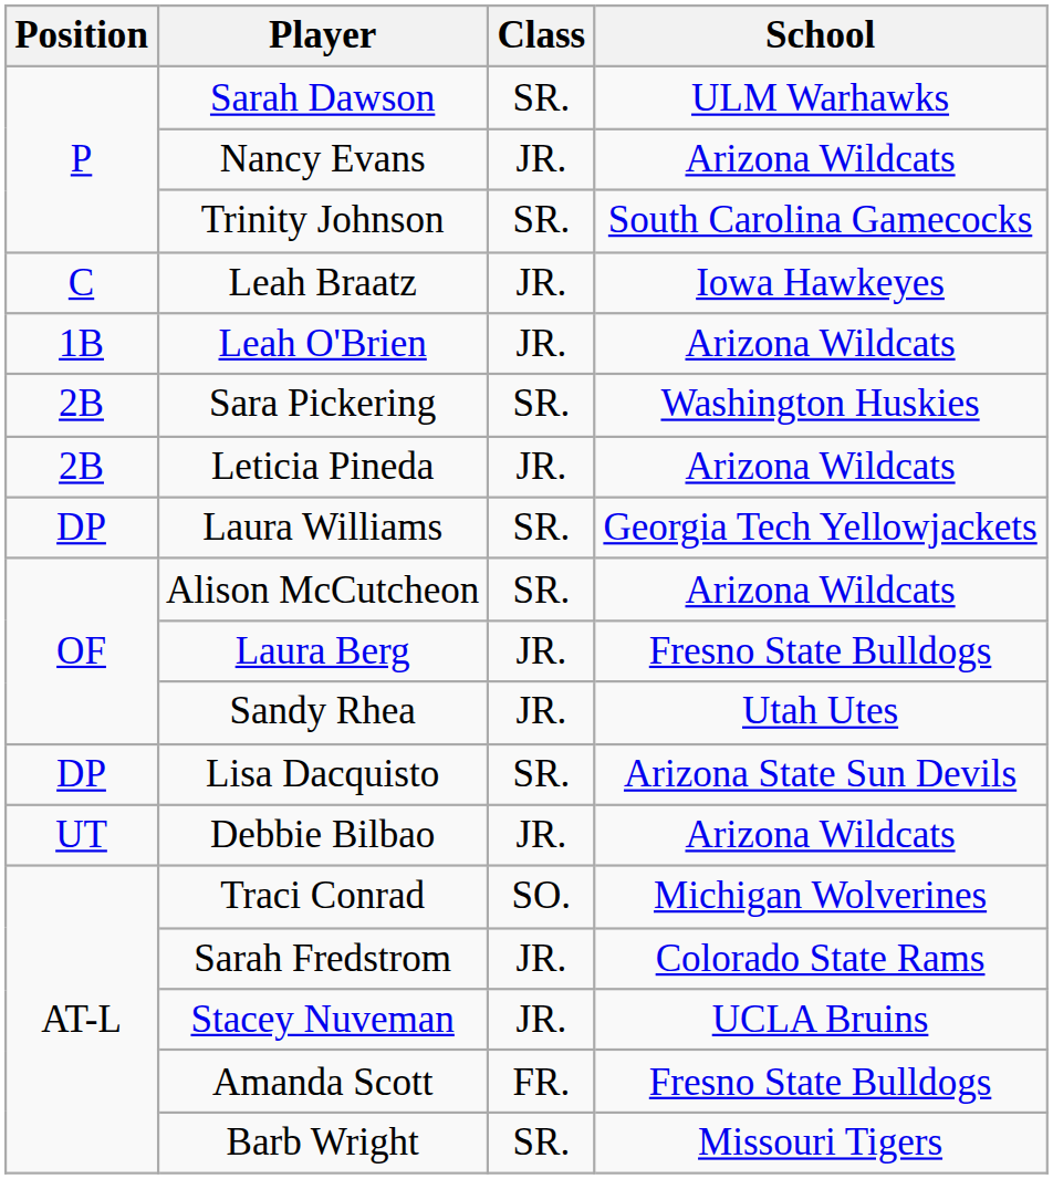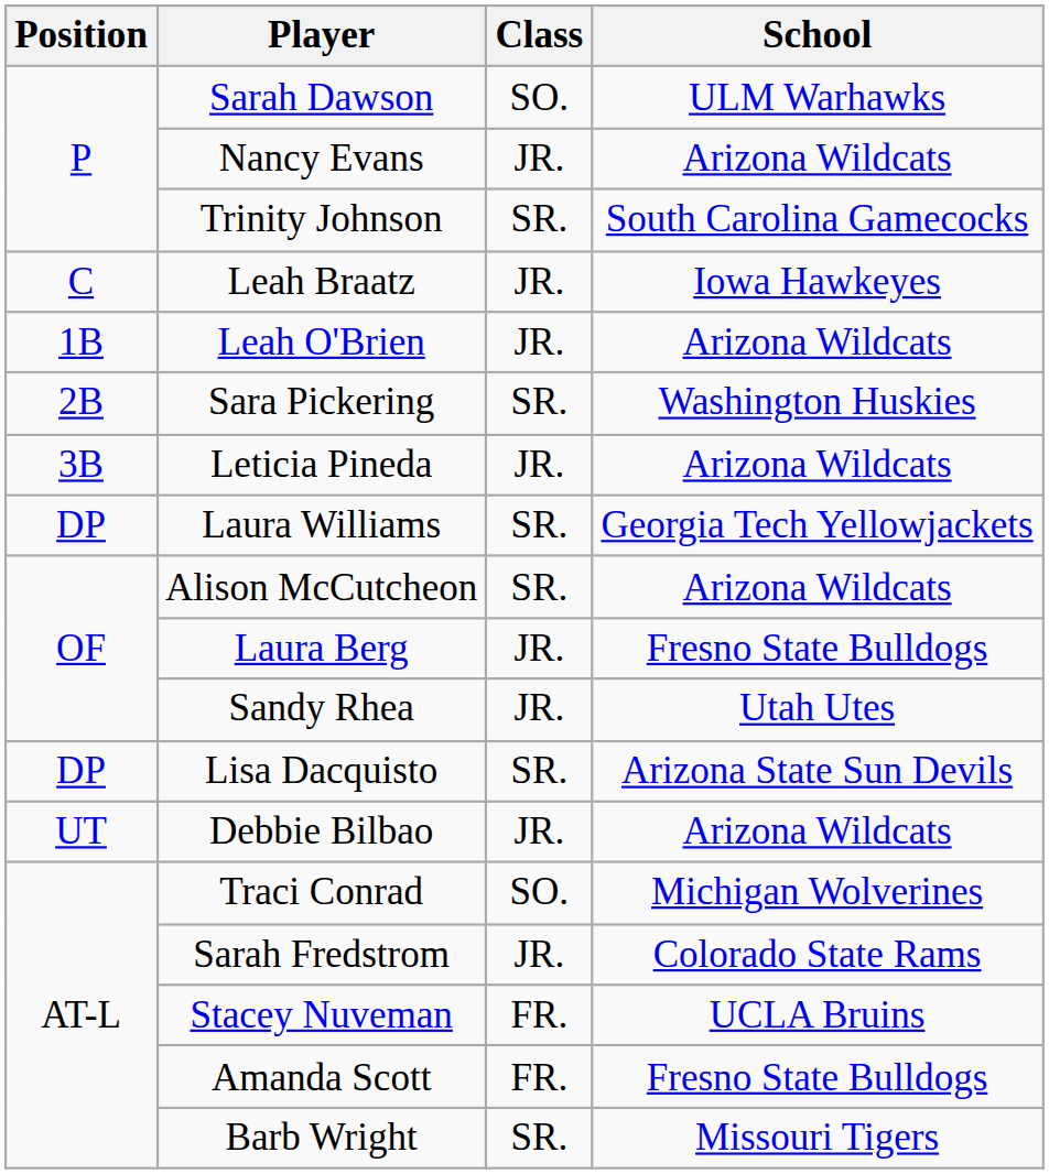 <table class="wikitable">
 <tr align=center>
 <th>Position</th>
 <th>Player</th>
 <th>Class</th>
 <th>School</th>
 </tr>
 <tr align=center>
 <td rowspan=3><a href='#'>P</a></td>
 <td><a href='#'>Sarah Dawson</a></td>
-<td>SR.</td>
+<td>SO.</td>
 <td><a href='#'>ULM Warhawks</a></td>
 </tr>
 <tr align=center>
 <td>Nancy Evans</td>
 <td>JR.</td>
 <td><a href='#'>Arizona Wildcats</a></td>
 </tr>
 <tr align=center>
 <td>Trinity Johnson</td>
 <td>SR.</td>
 <td><a href='#'>South Carolina Gamecocks</a></td>
 </tr>
 <tr align=center>
 <td rowspan=1><a href='#'>C</a></td>
 <td>Leah Braatz</td>
 <td>JR.</td>
 <td><a href='#'>Iowa Hawkeyes</a></td>
 </tr>
 <tr align=center>
 <td rowspan=1><a href='#'>1B</a></td>
 <td><a href='#'>Leah O'Brien</a></td>
 <td>JR.</td>
 <td><a href='#'>Arizona Wildcats</a></td>
 </tr>
 <tr align=center>
 <td rowspan=1><a href='#'>2B</a></td>
 <td>Sara Pickering</td>
 <td>SR.</td>
 <td><a href='#'>Washington Huskies</a></td>
 </tr>
 <tr align=center>
-<td rowspan=1><a href='#'>2B</a></td>
+<td rowspan=1><a href='#'>3B</a></td>
 <td>Leticia Pineda</td>
 <td>JR.</td>
 <td><a href='#'>Arizona Wildcats</a></td>
 </tr>
 <tr align=center>
 <td rowspan=1><a href='#'>DP</a></td>
 <td>Laura Williams</td>
 <td>SR.</td>
 <td><a href='#'>Georgia Tech Yellowjackets</a></td>
 </tr>
 <tr align=center>
 <td rowspan=3><a href='#'>OF</a></td>
 <td>Alison McCutcheon</td>
 <td>SR.</td>
 <td><a href='#'>Arizona Wildcats</a></td>
 </tr>
 <tr align=center>
 <td><a href='#'>Laura Berg</a></td>
 <td>JR.</td>
 <td><a href='#'>Fresno State Bulldogs</a></td>
 </tr>
 <tr align=center>
 <td>Sandy Rhea</td>
 <td>JR.</td>
 <td><a href='#'>Utah Utes</a></td>
 </tr>
 <tr align=center>
 <td rowspan=1><a href='#'>DP</a></td>
 <td>Lisa Dacquisto</td>
 <td>SR.</td>
 <td><a href='#'>Arizona State Sun Devils</a></td>
 </tr>
 <tr align=center>
 <td rowspan=1><a href='#'>UT</a></td>
 <td>Debbie Bilbao</td>
 <td>JR.</td>
 <td><a href='#'>Arizona Wildcats</a></td>
 </tr>
 <tr align=center>
 <td rowspan=5>AT-L</td>
 <td>Traci Conrad</td>
 <td>SO.</td>
 <td><a href='#'>Michigan Wolverines</a></td>
 </tr>
 <tr align=center>
 <td>Sarah Fredstrom</td>
 <td>JR.</td>
 <td><a href='#'>Colorado State Rams</a></td>
 </tr>
 <tr align=center>
 <td><a href='#'>Stacey Nuveman</a></td>
-<td>JR.</td>
+<td>FR.</td>
 <td><a href='#'>UCLA Bruins</a></td>
 </tr>
 <tr align=center>
 <td>Amanda Scott</td>
 <td>FR.</td>
 <td><a href='#'>Fresno State Bulldogs</a></td>
 </tr>
 <tr align=center>
 <td>Barb Wright</td>
 <td>SR.</td>
 <td><a href='#'>Missouri Tigers</a></td>
 </tr>
 </table>
